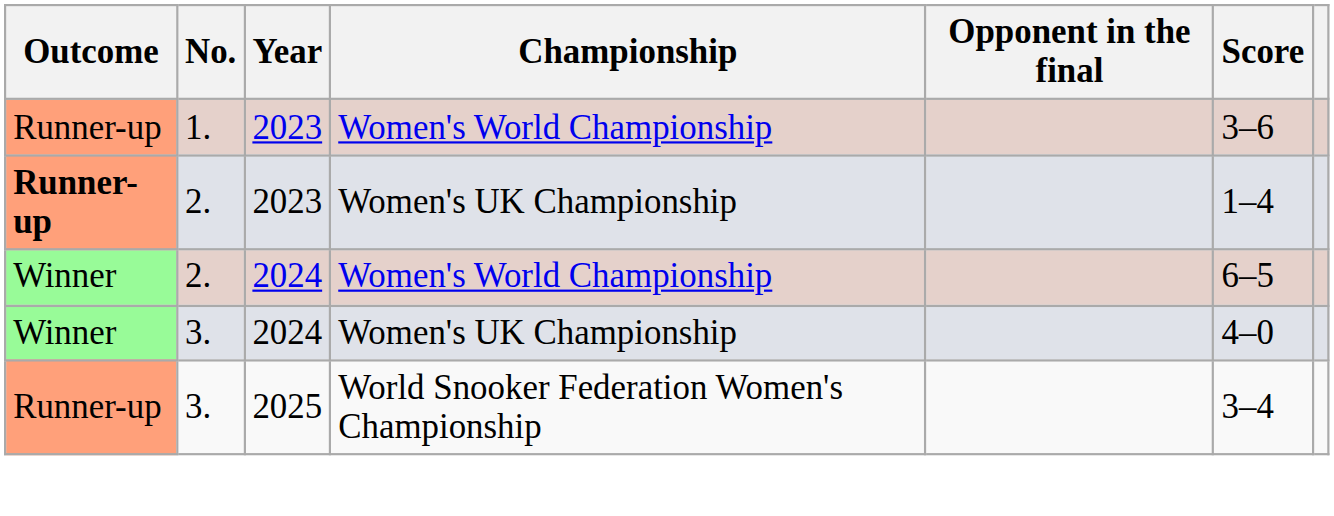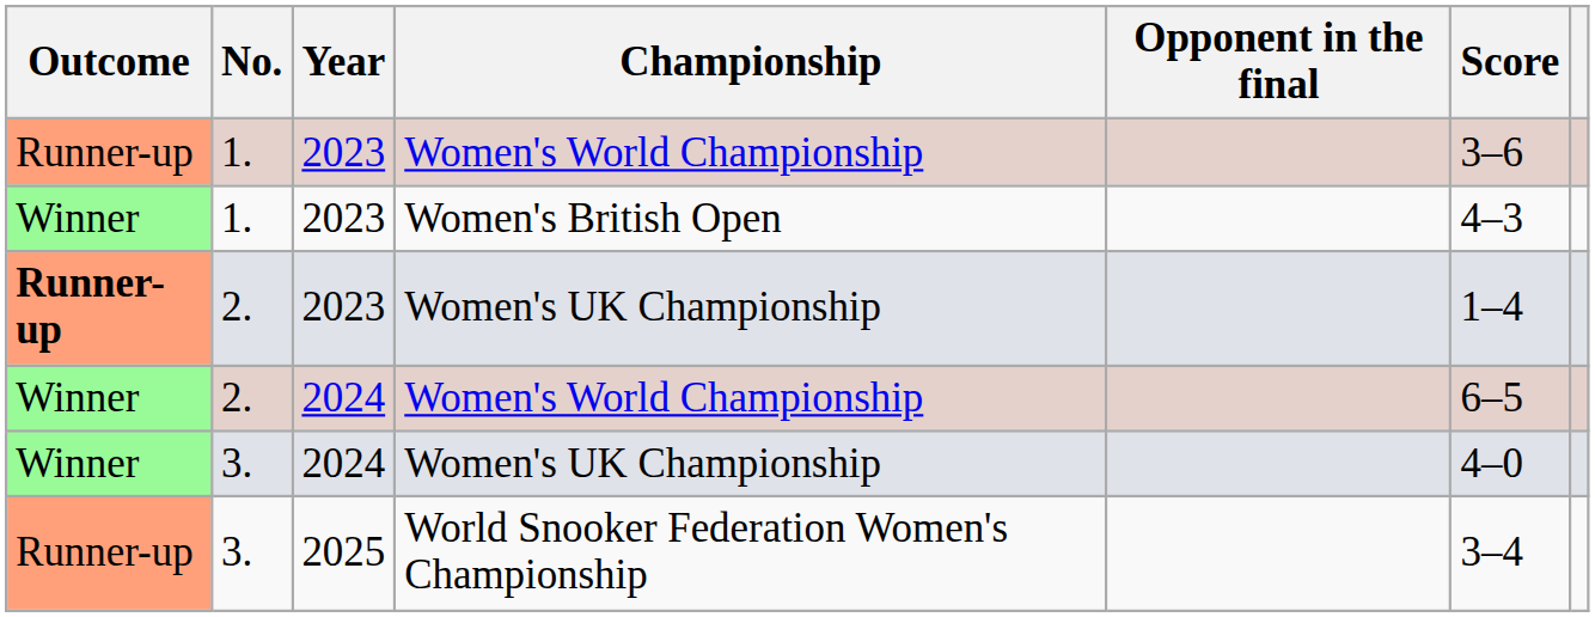 <table class="sortable wikitable">
 <tr>
 <th>Outcome</th>
 <th>No.</th>
 <th>Year</th>
 <th>Championship</th>
 <th>Opponent in the final</th>
 <th>Score</th>
 <th></th>
 </tr>
 <tr style="background:#e5d1cb;">
 <td style="background:#ffa07a;">Runner-up</td>
 <td>1.</td>
 <td><a href='#'>2023</a></td>
 <td><a href='#'>Women's World Championship</a></td>
 <td></td>
 <td>3–6</td>
+<td align="center"></td>
+</tr>
+<tr>
+<td style="background:#98FB98">Winner</td>
+<td>1.</td>
+<td>2023</td>
+<td>Women's British Open</td>
+<td></td>
+<td>4–3</td>
 <td align="center"></td>
 </tr>
 <tr style="background:#dfe2e9;">
 <td style="background:#ffa07a;"><strong>Runner-up</strong></td>
 <td>2.</td>
 <td>2023</td>
 <td>Women's UK Championship</td>
 <td></td>
 <td>1–4</td>
 <td align="center"></td>
 </tr>
 <tr style="background:#e5d1cb;">
 <td style="background:#98FB98">Winner</td>
 <td>2.</td>
 <td><a href='#'>2024</a></td>
 <td><a href='#'>Women's World Championship</a></td>
 <td></td>
 <td>6–5</td>
 <td align="center"></td>
 </tr>
 <tr style="background:#dfe2e9;">
 <td style="background:#98FB98">Winner</td>
 <td>3.</td>
 <td>2024</td>
 <td>Women's UK Championship</td>
 <td></td>
 <td>4–0</td>
 <td align="center"></td>
 </tr>
 <tr>
 <td style="background:#ffa07a;">Runner-up</td>
 <td>3.</td>
 <td>2025</td>
 <td>World Snooker Federation Women's Championship</td>
 <td></td>
 <td>3–4</td>
 <td align="center"></td>
 </tr>
 </table>
